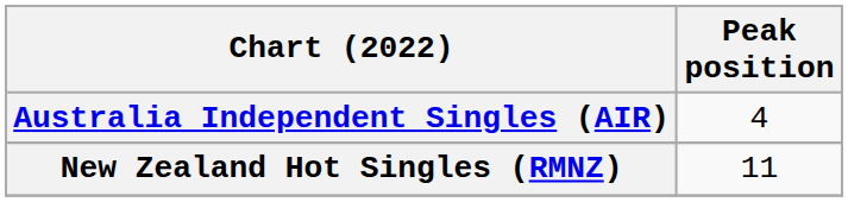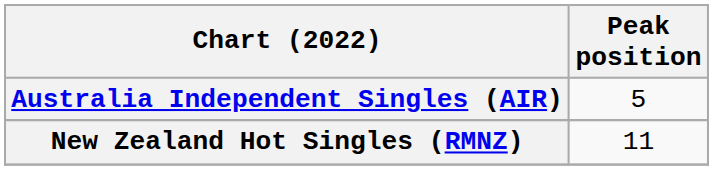 <table class="wikitable sortable plainrowheaders" style="text-align:center">
 <tr>
 <th scope="col">Chart (2022)</th>
 <th scope="col">Peak<br>position</th>
 </tr>
 <tr>
 <th scope="row"><a href='#'>Australia Independent Singles</a> (<a href='#'>AIR</a>)</th>
-<td>4</td>
+<td>5</td>
 </tr>
 <tr>
 </tr>
 <tr>
 <th scope="row">New Zealand Hot Singles (<a href='#'>RMNZ</a>)</th>
 <td>11</td>
 </tr>
 <tr>
 </tr>
 </table>
